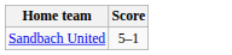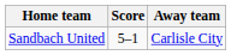 <table class="wikitable" style="text-align: center">
 <tr>
 <th>Home team</th>
 <th>Score</th>
+<th>Away team</th>
 </tr>
 <tr>
 <td><a href='#'>Sandbach United</a></td>
 <td>5–1</td>
+<td><a href='#'>Carlisle City</a></td>
 </tr>
 </table>
